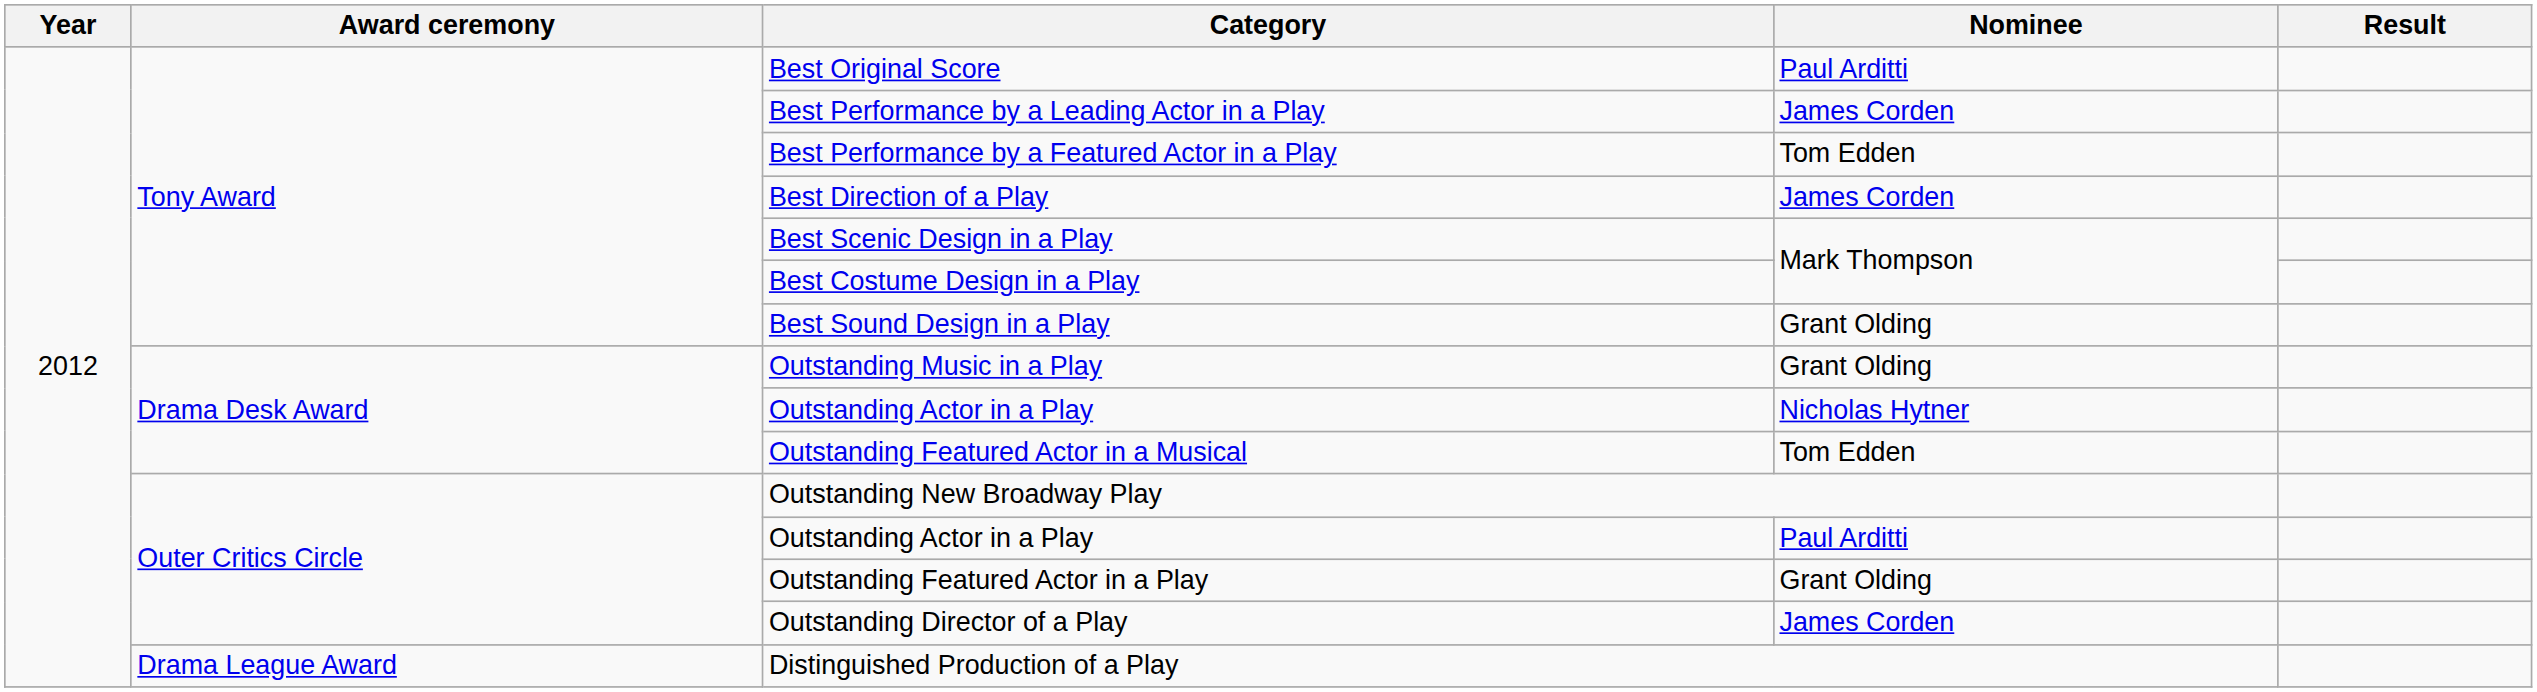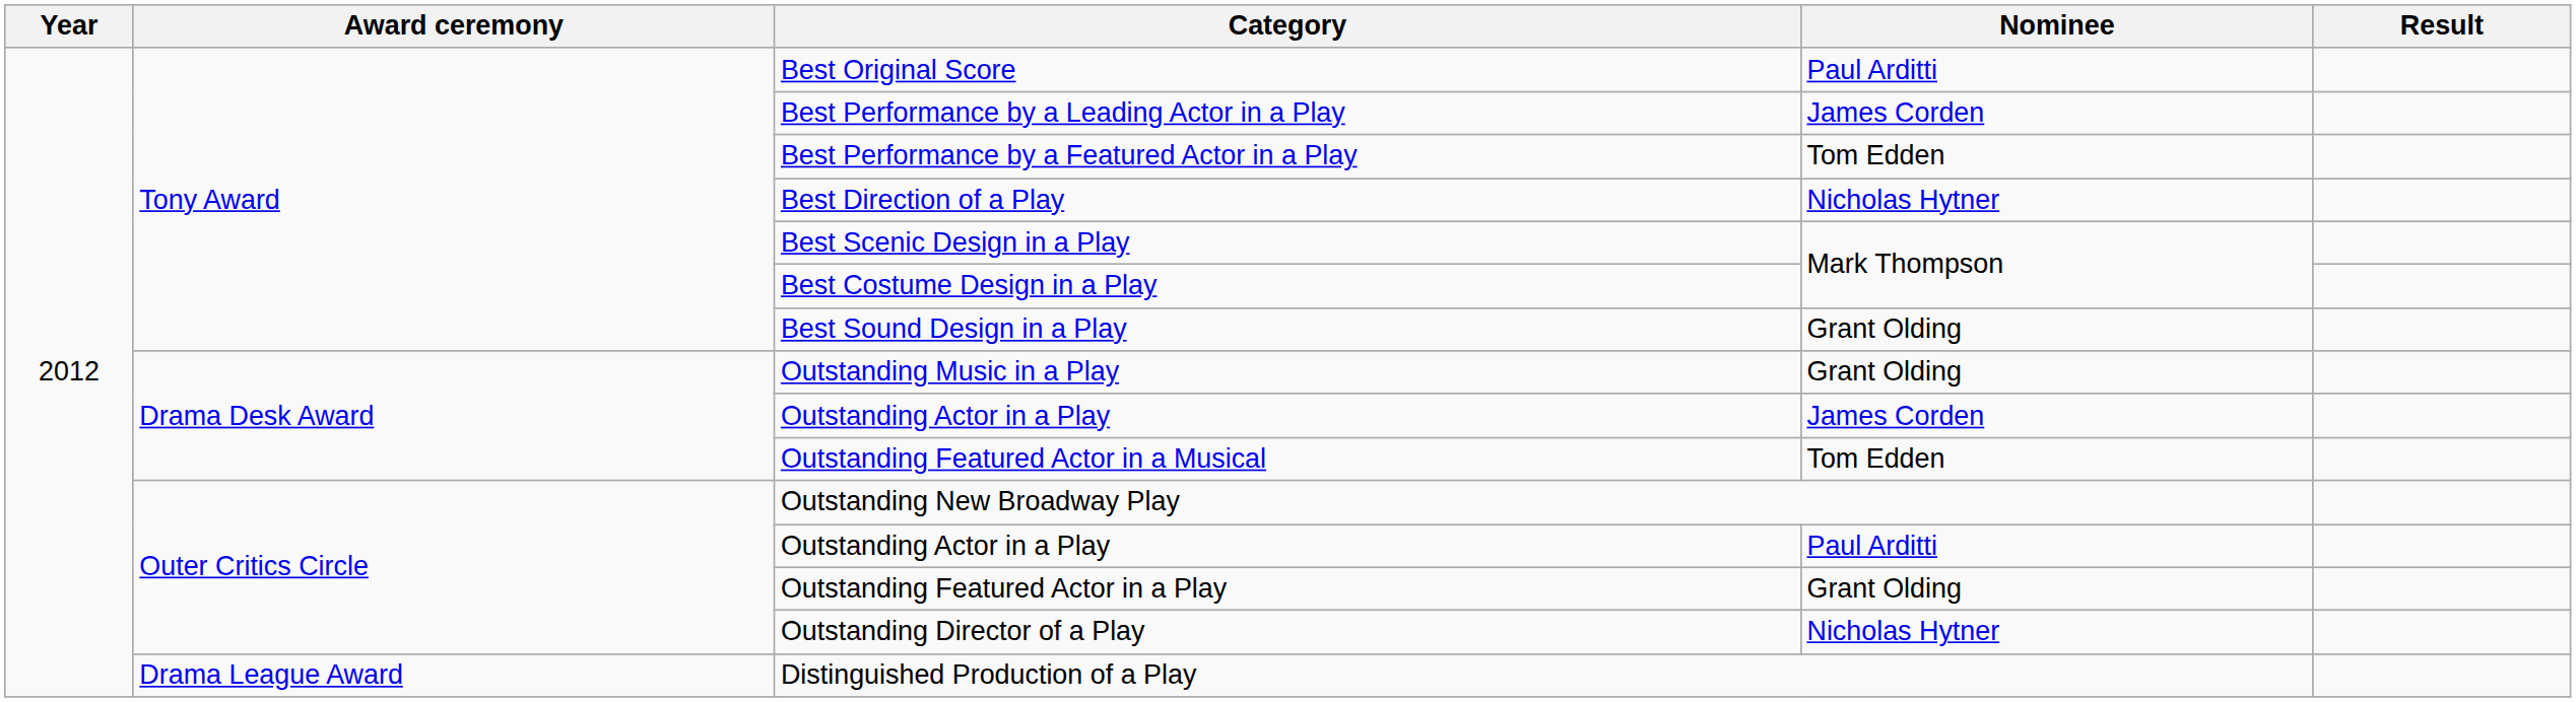 <table class="wikitable" width="95%">
 <tr>
 <th width="5%">Year</th>
 <th width="25%">Award ceremony</th>
 <th width="40%">Category</th>
 <th width="20%">Nominee</th>
 <th width="10%">Result</th>
 </tr>
 <tr>
 <td rowspan="15" align="center">2012</td>
 <td rowspan="7"><a href='#'>Tony Award</a></td>
 <td><a href='#'>Best Original Score</a></td>
 <td><a href='#'>Paul Arditti</a></td>
 <td></td>
 </tr>
 <tr>
 <td><a href='#'>Best Performance by a Leading Actor in a Play</a></td>
 <td><a href='#'>James Corden</a></td>
 <td></td>
 </tr>
 <tr>
 <td><a href='#'>Best Performance by a Featured Actor in a Play</a></td>
 <td>Tom Edden</td>
 <td></td>
 </tr>
 <tr>
 <td><a href='#'>Best Direction of a Play</a></td>
-<td><a href='#'>James Corden</a></td>
+<td><a href='#'>Nicholas Hytner</a></td>
 <td></td>
 </tr>
 <tr>
 <td><a href='#'>Best Scenic Design in a Play</a></td>
 <td rowspan=2>Mark Thompson</td>
 <td></td>
 </tr>
 <tr>
 <td><a href='#'>Best Costume Design in a Play</a></td>
 <td></td>
 </tr>
 <tr>
 <td><a href='#'>Best Sound Design in a Play</a></td>
 <td>Grant Olding</td>
 <td></td>
 </tr>
 <tr>
 <td rowspan="3"><a href='#'>Drama Desk Award</a></td>
 <td><a href='#'>Outstanding Music in a Play</a></td>
 <td>Grant Olding</td>
 <td></td>
 </tr>
 <tr>
 <td><a href='#'>Outstanding Actor in a Play</a></td>
-<td><a href='#'>Nicholas Hytner</a></td>
+<td><a href='#'>James Corden</a></td>
 <td></td>
 </tr>
 <tr>
 <td><a href='#'>Outstanding Featured Actor in a Musical</a></td>
 <td>Tom Edden</td>
 <td></td>
 </tr>
 <tr>
 <td rowspan=4><a href='#'>Outer Critics Circle</a></td>
 <td colspan=2>Outstanding New Broadway Play</td>
 <td></td>
 </tr>
 <tr>
 <td>Outstanding Actor in a Play</td>
 <td><a href='#'>Paul Arditti</a></td>
 <td></td>
 </tr>
 <tr>
 <td>Outstanding Featured Actor in a Play</td>
 <td>Grant Olding</td>
 <td></td>
 </tr>
 <tr>
 <td>Outstanding Director of a Play</td>
-<td><a href='#'>James Corden</a></td>
+<td><a href='#'>Nicholas Hytner</a></td>
 <td></td>
 </tr>
 <tr>
 <td><a href='#'>Drama League Award</a></td>
 <td colspan=2>Distinguished Production of a Play</td>
 <td></td>
 </tr>
 </table>
